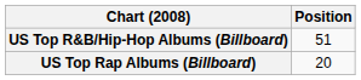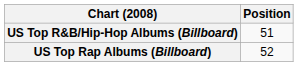 <table class="wikitable sortable plainrowheaders">
 <tr>
 <th>Chart (2008)</th>
 <th>Position</th>
 </tr>
 <tr>
 <th scope="row">US Top R&B/Hip-Hop Albums (<em>Billboard</em>)</th>
 <td style="text-align:center;">51</td>
 </tr>
 <tr>
 <th scope="row">US Top Rap Albums (<em>Billboard</em>)</th>
-<td style="text-align:center;">20</td>
+<td style="text-align:center;">52</td>
 </tr>
 </table>
